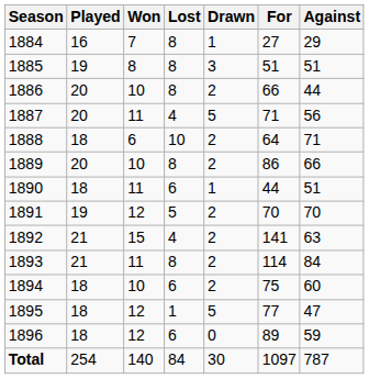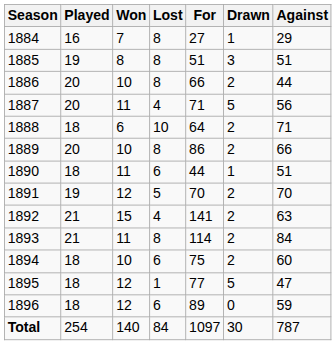 <table class="wikitable">
 <tr>
 <th>Season</th>
 <th>Played</th>
 <th>Won</th>
 <th>Lost</th>
+<th> For </th>
 <th>Drawn</th>
-<th> For </th>
 <th>Against</th>
 </tr>
 <tr>
 <td>1884</td>
 <td>16</td>
 <td>7</td>
 <td>8</td>
+<td>27</td>
 <td>1</td>
-<td>27</td>
 <td>29</td>
 </tr>
 <tr>
 <td>1885</td>
 <td>19</td>
 <td>8</td>
 <td>8</td>
+<td>51</td>
 <td>3</td>
-<td>51</td>
 <td>51</td>
 </tr>
 <tr>
 <td>1886</td>
 <td>20</td>
 <td>10</td>
 <td>8</td>
+<td>66</td>
 <td>2</td>
-<td>66</td>
 <td>44</td>
 </tr>
 <tr>
 <td>1887</td>
 <td>20</td>
 <td>11</td>
 <td>4</td>
+<td>71</td>
 <td>5</td>
-<td>71</td>
 <td>56</td>
 </tr>
 <tr>
 <td>1888</td>
 <td>18</td>
 <td>6</td>
 <td>10</td>
+<td>64</td>
 <td>2</td>
-<td>64</td>
 <td>71</td>
 </tr>
 <tr>
 <td>1889</td>
 <td>20</td>
 <td>10</td>
 <td>8</td>
+<td>86</td>
 <td>2</td>
-<td>86</td>
 <td>66</td>
 </tr>
 <tr>
 <td>1890</td>
 <td>18</td>
 <td>11</td>
 <td>6</td>
+<td>44</td>
 <td>1</td>
-<td>44</td>
 <td>51</td>
 </tr>
 <tr>
 <td>1891</td>
 <td>19</td>
 <td>12</td>
 <td>5</td>
+<td>70</td>
 <td>2</td>
-<td>70</td>
 <td>70</td>
 </tr>
 <tr>
 <td>1892</td>
 <td>21</td>
 <td>15</td>
 <td>4</td>
+<td>141</td>
 <td>2</td>
-<td>141</td>
 <td>63</td>
 </tr>
 <tr>
 <td>1893</td>
 <td>21</td>
 <td>11</td>
 <td>8</td>
+<td>114</td>
 <td>2</td>
-<td>114</td>
 <td>84</td>
 </tr>
 <tr>
 <td>1894</td>
 <td>18</td>
 <td>10</td>
 <td>6</td>
+<td>75</td>
 <td>2</td>
-<td>75</td>
 <td>60</td>
 </tr>
 <tr>
 <td>1895</td>
 <td>18</td>
 <td>12</td>
 <td>1</td>
+<td>77</td>
 <td>5</td>
-<td>77</td>
 <td>47</td>
 </tr>
 <tr>
 <td>1896</td>
 <td>18</td>
 <td>12</td>
 <td>6</td>
+<td>89</td>
 <td>0</td>
-<td>89</td>
 <td>59</td>
 </tr>
 <tr>
 <td><strong>Total</strong></td>
 <td>254</td>
 <td>140</td>
 <td>84</td>
+<td>1097</td>
 <td>30</td>
-<td>1097</td>
 <td>787</td>
 </tr>
 </table>
